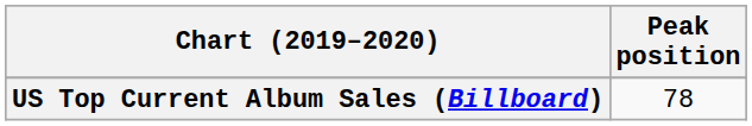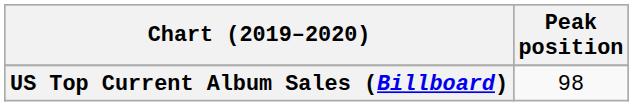 <table class="wikitable sortable plainrowheaders" style="text-align:center;">
 <tr>
 <th scope="col">Chart (2019–2020)</th>
 <th scope="col">Peak<br>position</th>
 </tr>
 <tr>
 </tr>
 <tr>
 </tr>
 <tr>
 <th scope="row">US Top Current Album Sales (<em><a href='#'>Billboard</a></em>)</th>
-<td>78</td>
+<td>98</td>
 </tr>
 </table>
